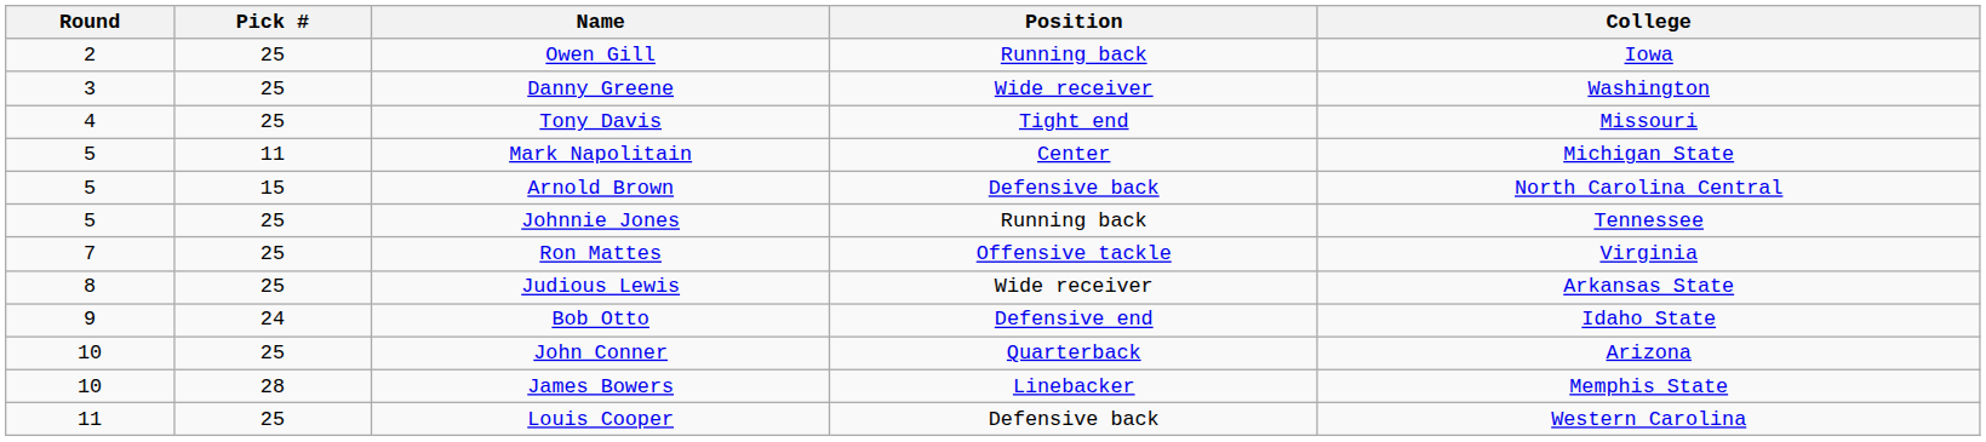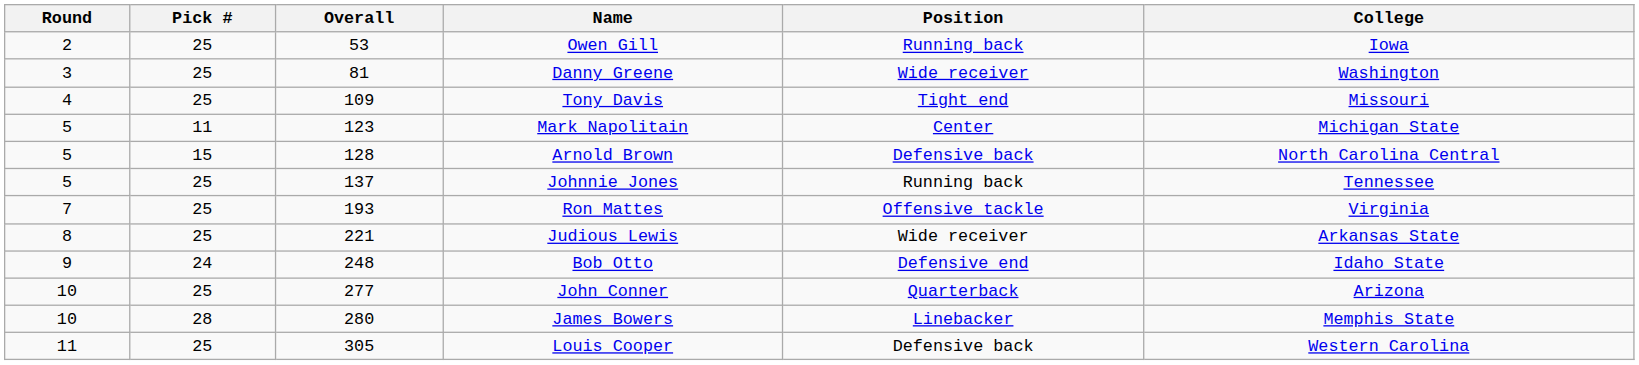 <table class="wikitable sortable sortable" style="width: 100%; text-align:center">
 <tr>
 <th>Round</th>
 <th>Pick #</th>
+<th>Overall</th>
 <th>Name</th>
 <th>Position</th>
 <th>College</th>
 </tr>
 <tr>
 <td>2</td>
 <td>25</td>
+<td>53</td>
 <td><a href='#'>Owen Gill</a></td>
 <td><a href='#'>Running back</a></td>
 <td><a href='#'>Iowa</a></td>
 </tr>
 <tr>
 <td>3</td>
 <td>25</td>
+<td>81</td>
 <td><a href='#'>Danny Greene</a></td>
 <td><a href='#'>Wide receiver</a></td>
 <td><a href='#'>Washington</a></td>
 </tr>
 <tr>
 <td>4</td>
 <td>25</td>
+<td>109</td>
 <td><a href='#'>Tony Davis</a></td>
 <td><a href='#'>Tight end</a></td>
 <td><a href='#'>Missouri</a></td>
 </tr>
 <tr>
 <td>5</td>
 <td>11</td>
+<td>123</td>
 <td><a href='#'>Mark Napolitain</a></td>
 <td><a href='#'>Center</a></td>
 <td><a href='#'>Michigan State</a></td>
 </tr>
 <tr>
 <td>5</td>
 <td>15</td>
+<td>128</td>
 <td><a href='#'>Arnold Brown</a></td>
 <td><a href='#'>Defensive back</a></td>
 <td><a href='#'>North Carolina Central</a></td>
 </tr>
 <tr>
 <td>5</td>
 <td>25</td>
+<td>137</td>
 <td><a href='#'>Johnnie Jones</a></td>
 <td>Running back</td>
 <td><a href='#'>Tennessee</a></td>
 </tr>
 <tr>
 <td>7</td>
 <td>25</td>
+<td>193</td>
 <td><a href='#'>Ron Mattes</a></td>
 <td><a href='#'>Offensive tackle</a></td>
 <td><a href='#'>Virginia</a></td>
 </tr>
 <tr>
 <td>8</td>
 <td>25</td>
+<td>221</td>
 <td><a href='#'>Judious Lewis</a></td>
 <td>Wide receiver</td>
 <td><a href='#'>Arkansas State</a></td>
 </tr>
 <tr>
 <td>9</td>
 <td>24</td>
+<td>248</td>
 <td><a href='#'>Bob Otto</a></td>
 <td><a href='#'>Defensive end</a></td>
 <td><a href='#'>Idaho State</a></td>
 </tr>
 <tr>
 <td>10</td>
 <td>25</td>
+<td>277</td>
 <td><a href='#'>John Conner</a></td>
 <td><a href='#'>Quarterback</a></td>
 <td><a href='#'>Arizona</a></td>
 </tr>
 <tr>
 <td>10</td>
 <td>28</td>
+<td>280</td>
 <td><a href='#'>James Bowers</a></td>
 <td><a href='#'>Linebacker</a></td>
 <td><a href='#'>Memphis State</a></td>
 </tr>
 <tr>
 <td>11</td>
 <td>25</td>
+<td>305</td>
 <td><a href='#'>Louis Cooper</a></td>
 <td>Defensive back</td>
 <td><a href='#'>Western Carolina</a></td>
 </tr>
 </table>
